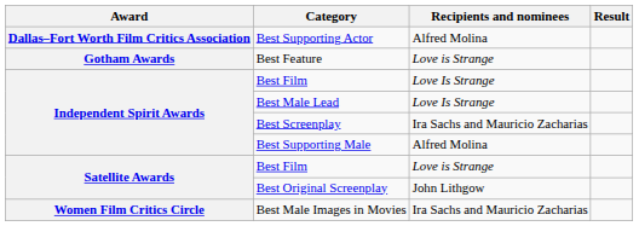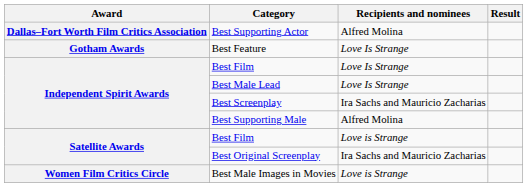 <table class="wikitable plainrowheaders" style="font-size: 95%;">
 <tr>
 <th scope="col">Award</th>
 <th scope="col">Category</th>
 <th scope="col">Recipients and nominees</th>
 <th scope="col">Result</th>
 </tr>
 <tr>
 <th scope="row"><a href='#'>Dallas–Fort Worth Film Critics Association</a></th>
 <td><a href='#'>Best Supporting Actor</a></td>
 <td>Alfred Molina</td>
 <td></td>
 </tr>
 <tr>
 <th scope="row"><a href='#'>Gotham Awards</a></th>
 <td>Best Feature</td>
-<td><em>Love is Strange</em></td>
+<td><em>Love Is Strange</em></td>
 <td></td>
 </tr>
 <tr>
 <th scope="row" rowspan="4"><a href='#'>Independent Spirit Awards</a></th>
 <td><a href='#'>Best Film</a></td>
 <td><em>Love Is Strange</em></td>
 <td></td>
 </tr>
 <tr>
 <td><a href='#'>Best Male Lead</a></td>
 <td><em>Love Is Strange</em></td>
 <td></td>
 </tr>
 <tr>
 <td><a href='#'>Best Screenplay</a></td>
 <td>Ira Sachs and Mauricio Zacharias</td>
 <td></td>
 </tr>
 <tr>
 <td><a href='#'>Best Supporting Male</a></td>
 <td>Alfred Molina</td>
 <td></td>
 </tr>
 <tr>
 <th scope="row" rowspan="2"><a href='#'>Satellite Awards</a></th>
 <td><a href='#'>Best Film</a></td>
 <td><em>Love is Strange</em></td>
 <td></td>
 </tr>
 <tr>
 <td><a href='#'>Best Original Screenplay</a></td>
-<td>John Lithgow</td>
+<td>Ira Sachs and Mauricio Zacharias</td>
 <td></td>
 </tr>
 <tr>
 <th scope="row"><a href='#'>Women Film Critics Circle</a></th>
 <td>Best Male Images in Movies</td>
-<td>Ira Sachs and Mauricio Zacharias</td>
+<td><em>Love is Strange</em></td>
 <td></td>
 </tr>
 </table>
